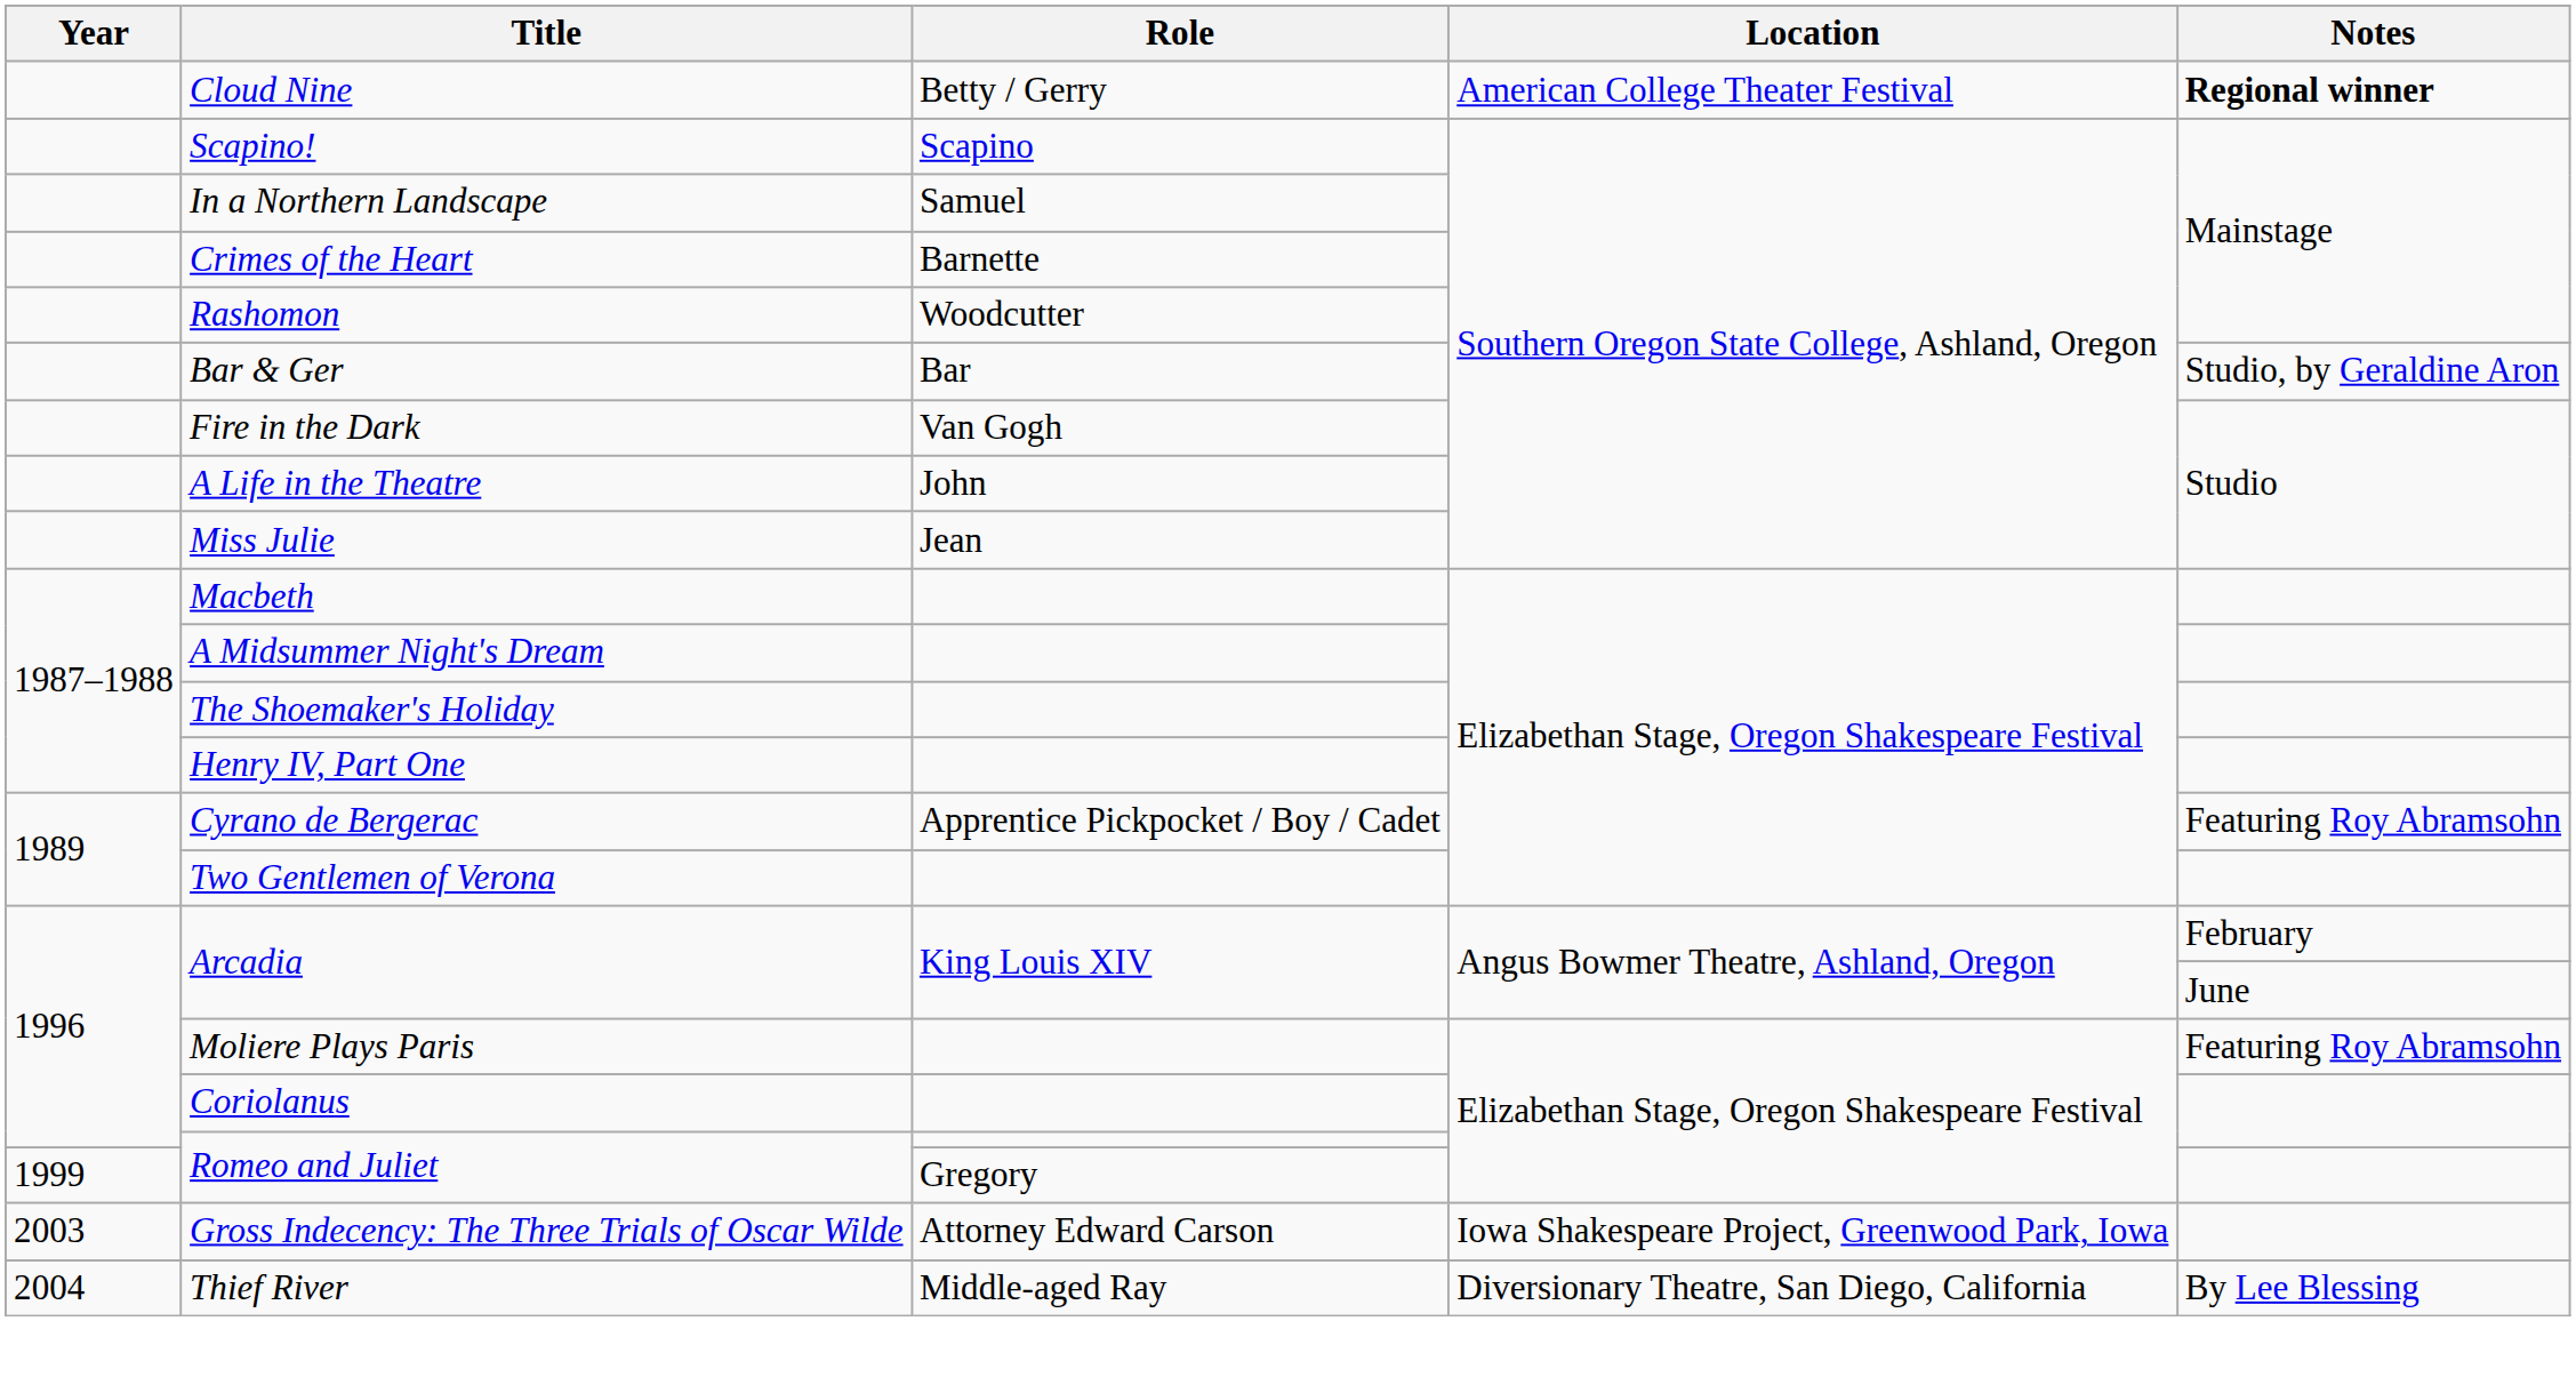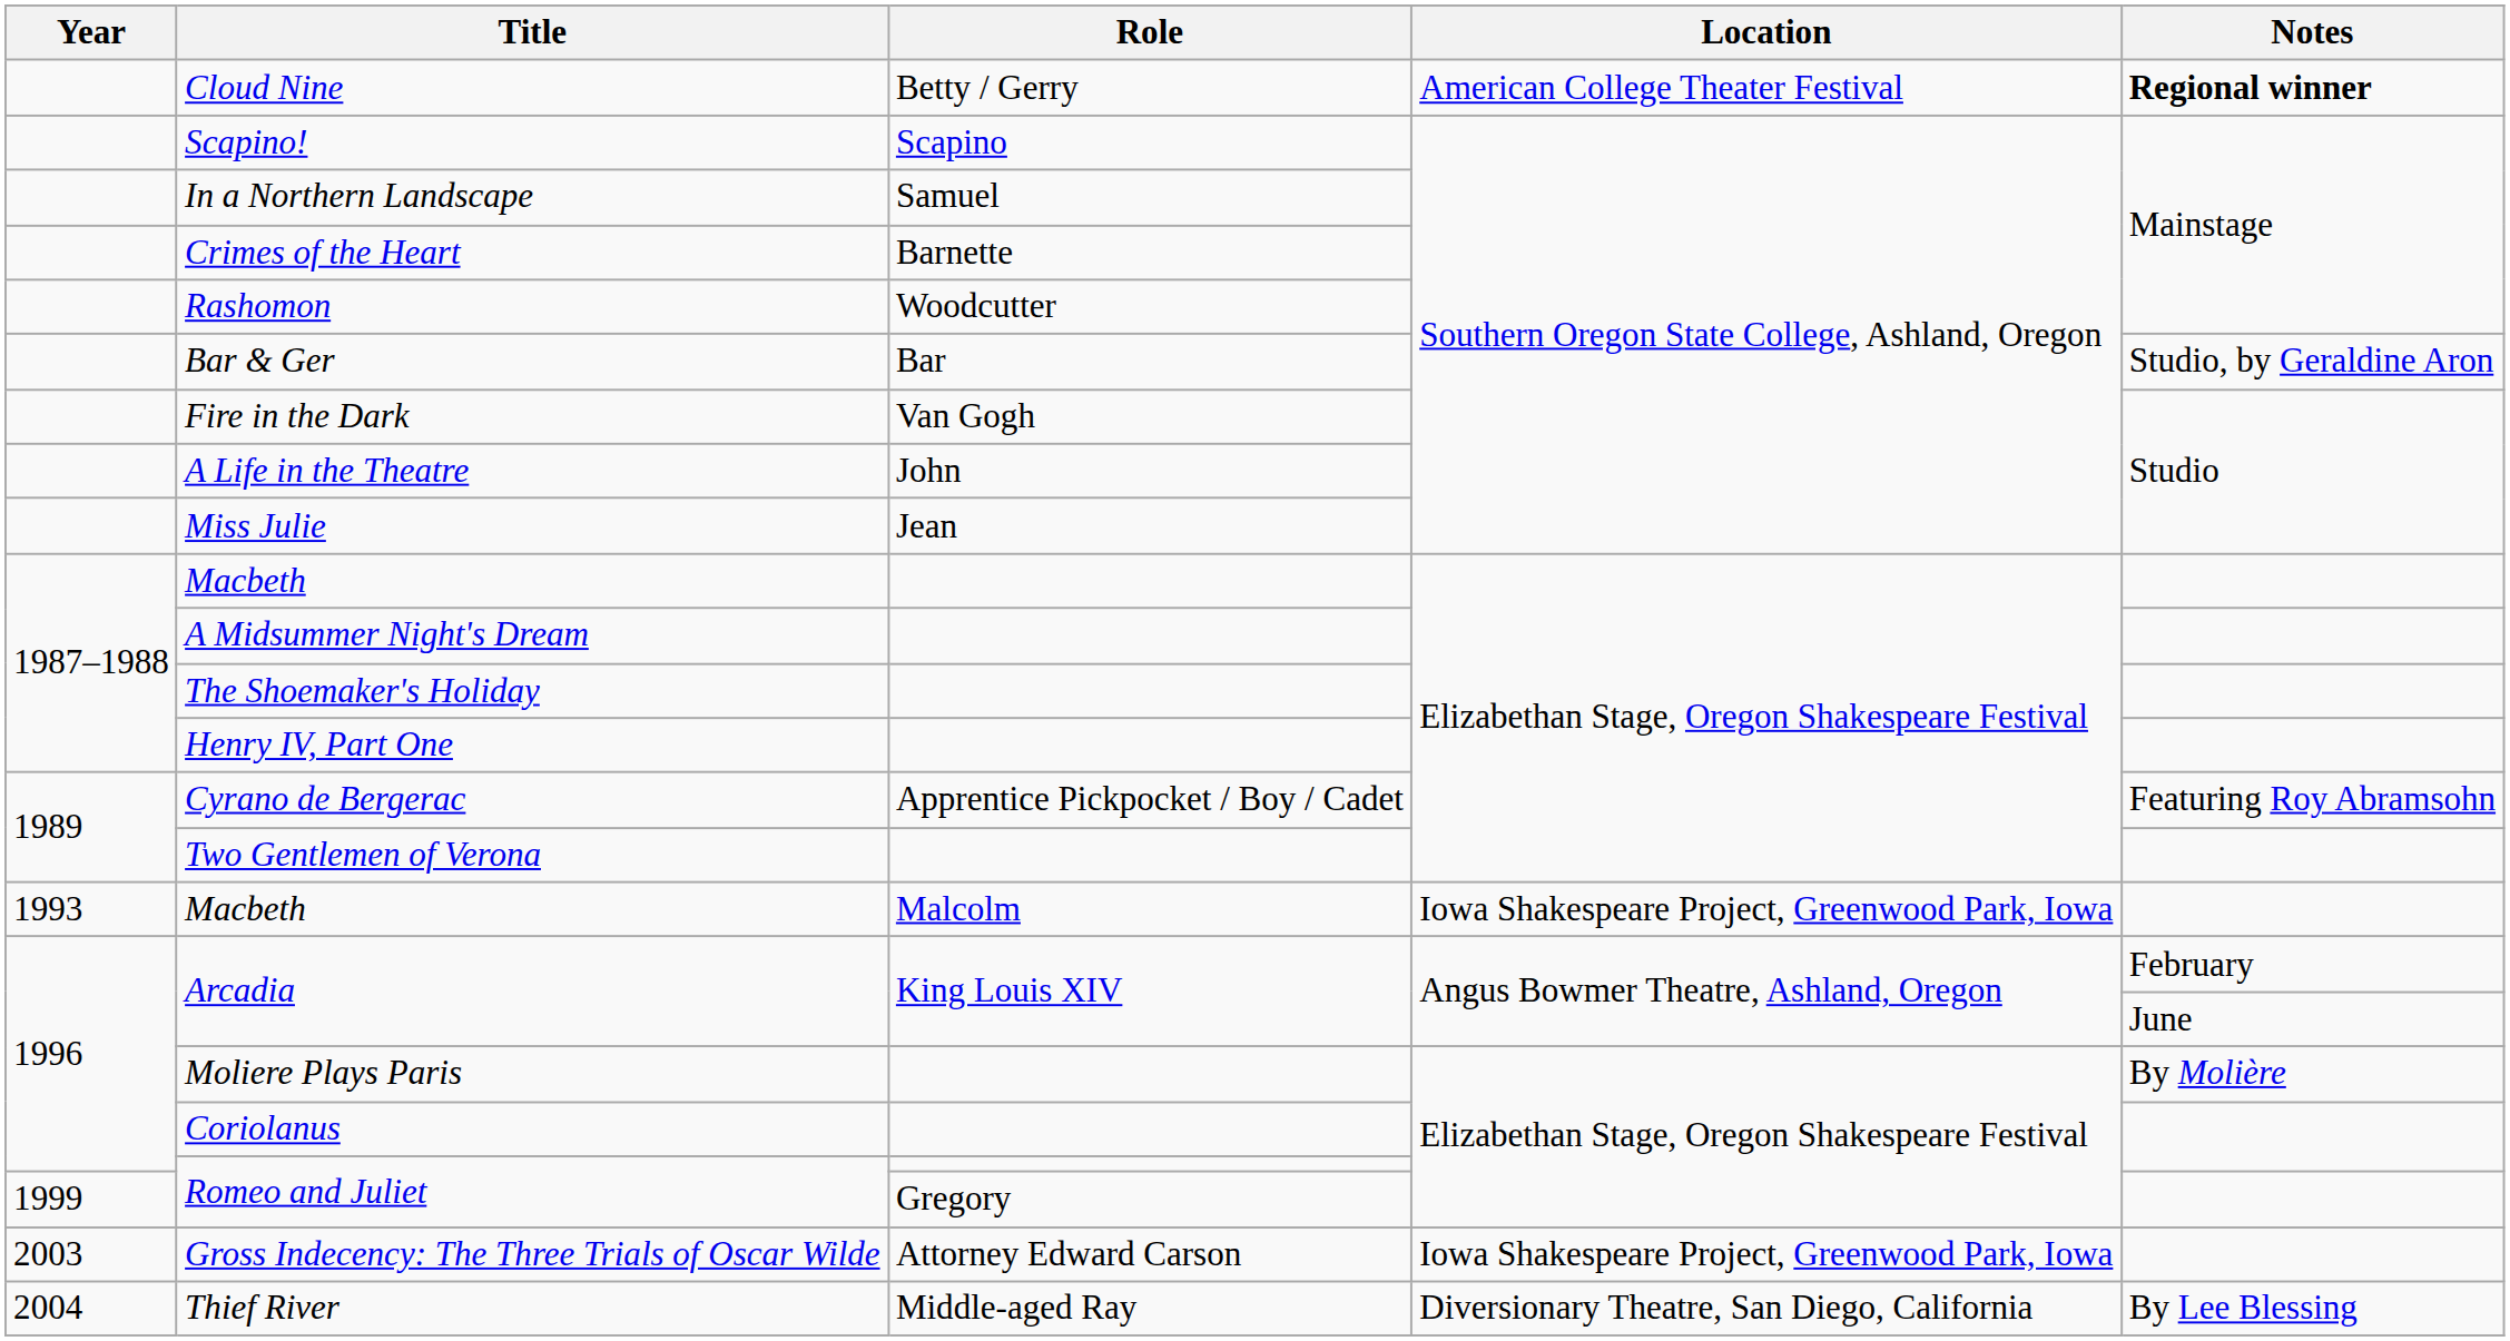 <table class="wikitable">
 <tr>
 <th>Year</th>
 <th>Title</th>
 <th>Role</th>
 <th>Location</th>
 <th>Notes</th>
 </tr>
 <tr>
 <td></td>
 <td><a href='#'><em>Cloud Nine</em></a></td>
 <td>Betty / Gerry</td>
 <td><a href='#'>American College Theater Festival</a></td>
 <td><strong>Regional winner</strong></td>
 </tr>
 <tr>
 <td></td>
 <td><em><a href='#'>Scapino!</a></em></td>
 <td><a href='#'>Scapino</a></td>
 <td rowspan="8"><a href='#'>Southern Oregon State College</a>, Ashland, Oregon</td>
 <td rowspan="4">Mainstage</td>
 </tr>
 <tr>
 <td></td>
 <td><em>In a Northern Landscape</em></td>
 <td>Samuel</td>
 </tr>
 <tr>
 <td></td>
 <td><em><a href='#'>Crimes of the Heart</a></em></td>
 <td>Barnette</td>
 </tr>
 <tr>
 <td></td>
 <td><a href='#'><em>Rashomon</em></a></td>
 <td>Woodcutter</td>
 </tr>
 <tr>
 <td></td>
 <td><em>Bar & Ger</em></td>
 <td>Bar</td>
 <td>Studio, by <a href='#'>Geraldine Aron</a></td>
 </tr>
 <tr>
 <td></td>
 <td><em>Fire in the Dark</em></td>
 <td>Van Gogh</td>
 <td rowspan="3">Studio</td>
 </tr>
 <tr>
 <td></td>
 <td><em><a href='#'>A Life in the Theatre</a></em></td>
 <td>John</td>
 </tr>
 <tr>
 <td></td>
 <td><em><a href='#'>Miss Julie</a></em></td>
 <td>Jean</td>
 </tr>
 <tr>
 <td rowspan="4">1987–1988</td>
 <td><em><a href='#'>Macbeth</a></em></td>
 <td></td>
 <td rowspan="6">Elizabethan Stage, <a href='#'>Oregon Shakespeare Festival</a></td>
 <td></td>
 </tr>
 <tr>
 <td><em><a href='#'>A Midsummer Night's Dream</a></em></td>
 <td></td>
 <td></td>
 </tr>
 <tr>
 <td><em><a href='#'>The Shoemaker's Holiday</a></em></td>
 <td></td>
 <td></td>
 </tr>
 <tr>
 <td><em><a href='#'>Henry IV, Part One</a></em></td>
 <td></td>
 <td></td>
 </tr>
 <tr>
 <td rowspan="2">1989</td>
 <td><a href='#'><em>Cyrano de Bergerac</em></a></td>
 <td>Apprentice Pickpocket / Boy / Cadet</td>
 <td>Featuring <a href='#'>Roy Abramsohn</a></td>
 </tr>
 <tr>
 <td><em><a href='#'>Two Gentlemen of Verona</a></em></td>
 <td></td>
 <td></td>
 </tr>
 <tr>
+<td>1993</td>
+<td><em>Macbeth</em></td>
+<td><a href='#'>Malcolm</a></td>
+<td>Iowa Shakespeare Project, <a href='#'>Greenwood Park, Iowa</a></td>
+<td></td>
+</tr>
+<tr>
 <td rowspan="5">1996</td>
 <td rowspan="2"><a href='#'><em>Arcadia</em></a></td>
 <td rowspan="2"><a href='#'>King Louis XIV</a></td>
 <td rowspan="2">Angus Bowmer Theatre, <a href='#'>Ashland, Oregon</a></td>
 <td>February</td>
 </tr>
 <tr>
 <td>June</td>
 </tr>
 <tr>
 <td><em>Moliere Plays Paris</em></td>
 <td></td>
 <td rowspan="4">Elizabethan Stage, Oregon Shakespeare Festival</td>
-<td>Featuring <a href='#'>Roy Abramsohn</a></td>
+<td>By <em><a href='#'>Molière</a></em></td>
 </tr>
 <tr>
 <td><em><a href='#'>Coriolanus</a></em></td>
 <td></td>
 <td rowspan="2"></td>
 </tr>
 <tr>
 <td rowspan="2"><em><a href='#'>Romeo and Juliet</a></em></td>
 <td></td>
 </tr>
 <tr>
 <td>1999</td>
 <td>Gregory</td>
 <td></td>
 </tr>
 <tr>
 <td>2003</td>
 <td><em><a href='#'>Gross Indecency: The Three Trials of Oscar Wilde</a></em></td>
 <td>Attorney Edward Carson</td>
 <td>Iowa Shakespeare Project, <a href='#'>Greenwood Park, Iowa</a></td>
 <td></td>
 </tr>
 <tr>
 <td>2004</td>
 <td><em>Thief River</em></td>
 <td>Middle-aged Ray</td>
 <td>Diversionary Theatre, San Diego, California</td>
 <td>By <a href='#'>Lee Blessing</a></td>
 </tr>
 </table>
